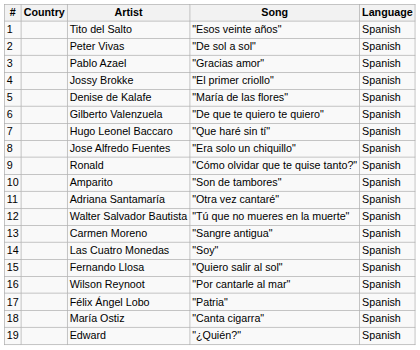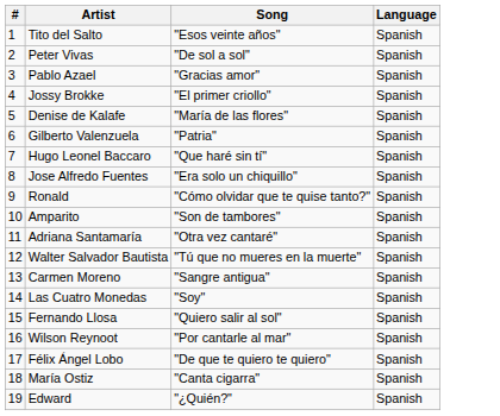 <table class="wikitable">
 <tr>
 <th>#</th>
-<th>Country</th>
 <th>Artist</th>
 <th>Song</th>
 <th>Language</th>
 </tr>
 <tr>
 <td>1</td>
-<td></td>
 <td>Tito del Salto</td>
 <td>"Esos veinte años"</td>
 <td>Spanish</td>
 </tr>
 <tr>
 <td>2</td>
-<td></td>
 <td>Peter Vivas</td>
 <td>"De sol a sol"</td>
 <td>Spanish</td>
 </tr>
 <tr>
 <td>3</td>
-<td></td>
 <td>Pablo Azael</td>
 <td>"Gracias amor"</td>
 <td>Spanish</td>
 </tr>
 <tr>
 <td>4</td>
-<td></td>
 <td>Jossy Brokke</td>
 <td>"El primer criollo"</td>
 <td>Spanish</td>
 </tr>
 <tr>
 <td>5</td>
-<td></td>
 <td>Denise de Kalafe</td>
 <td>"María de las flores"</td>
 <td>Spanish</td>
 </tr>
 <tr>
 <td>6</td>
-<td></td>
 <td>Gilberto Valenzuela</td>
-<td>"De que te quiero te quiero"</td>
+<td>"Patria"</td>
 <td>Spanish</td>
 </tr>
 <tr>
 <td>7</td>
-<td></td>
 <td>Hugo Leonel Baccaro</td>
 <td>"Que haré sin tí"</td>
 <td>Spanish</td>
 </tr>
 <tr>
 <td>8</td>
-<td></td>
 <td>Jose Alfredo Fuentes</td>
 <td>"Era solo un chiquillo"</td>
 <td>Spanish</td>
 </tr>
 <tr>
 <td>9</td>
-<td></td>
 <td>Ronald</td>
 <td>"Cómo olvidar que te quise tanto?"</td>
 <td>Spanish</td>
 </tr>
 <tr>
 <td>10</td>
-<td></td>
 <td>Amparito</td>
 <td>"Son de tambores"</td>
 <td>Spanish</td>
 </tr>
 <tr>
 <td>11</td>
-<td></td>
 <td>Adriana Santamaría</td>
 <td>"Otra vez cantaré"</td>
 <td>Spanish</td>
 </tr>
 <tr>
 <td>12</td>
-<td></td>
 <td>Walter Salvador Bautista</td>
 <td>"Tú que no mueres en la muerte"</td>
 <td>Spanish</td>
 </tr>
 <tr>
 <td>13</td>
-<td></td>
 <td>Carmen Moreno</td>
 <td>"Sangre antigua"</td>
 <td>Spanish</td>
 </tr>
 <tr>
 <td>14</td>
-<td></td>
 <td>Las Cuatro Monedas</td>
 <td>"Soy"</td>
 <td>Spanish</td>
 </tr>
 <tr>
 <td>15</td>
-<td></td>
 <td>Fernando Llosa</td>
 <td>"Quiero salir al sol"</td>
 <td>Spanish</td>
 </tr>
 <tr>
 <td>16</td>
-<td></td>
 <td>Wilson Reynoot</td>
 <td>"Por cantarle al mar"</td>
 <td>Spanish</td>
 </tr>
 <tr>
 <td>17</td>
-<td></td>
 <td>Félix Ángel Lobo</td>
-<td>"Patria"</td>
+<td>"De que te quiero te quiero"</td>
 <td>Spanish</td>
 </tr>
 <tr>
 <td>18</td>
-<td></td>
 <td>María Ostiz</td>
 <td>"Canta cigarra"</td>
 <td>Spanish</td>
 </tr>
 <tr>
 <td>19</td>
-<td></td>
 <td>Edward</td>
 <td>"¿Quién?"</td>
 <td>Spanish</td>
 </tr>
 </table>
